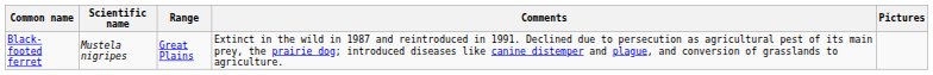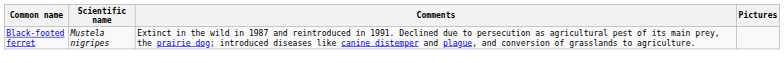 <table class="wikitable">
 <tr>
 <th>Common name</th>
 <th>Scientific name</th>
-<th>Range</th>
 <th class="unsortable">Comments</th>
 <th class="unsortable">Pictures</th>
 </tr>
 <tr>
 <td><a href='#'>Black-footed ferret</a></td>
 <td><em>Mustela nigripes</em></td>
-<td><a href='#'>Great Plains</a></td>
 <td>Extinct in the wild in 1987 and reintroduced in 1991. Declined due to persecution as agricultural pest of its main prey, the <a href='#'>prairie dog</a>; introduced diseases like <a href='#'>canine distemper</a> and <a href='#'>plague</a>, and conversion of grasslands to agriculture.</td>
 <td></td>
 </tr>
 </table>
